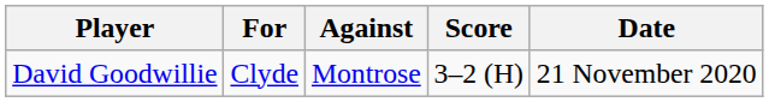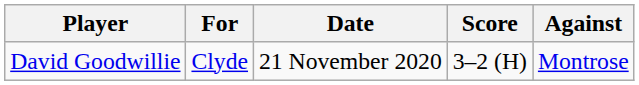 <table class="wikitable" style="text-align:center">
 <tr>
 <th>Player</th>
 <th>For</th>
+<th>Date</th>
+<th>Score</th>
 <th>Against</th>
-<th>Score</th>
-<th>Date</th>
 </tr>
 <tr>
 <td align="left"> <a href='#'>David Goodwillie</a></td>
 <td><a href='#'>Clyde</a></td>
+<td>21 November 2020</td>
+<td>3–2 (H)</td>
 <td><a href='#'>Montrose</a></td>
-<td>3–2 (H)</td>
-<td>21 November 2020</td>
 </tr>
 </table>
